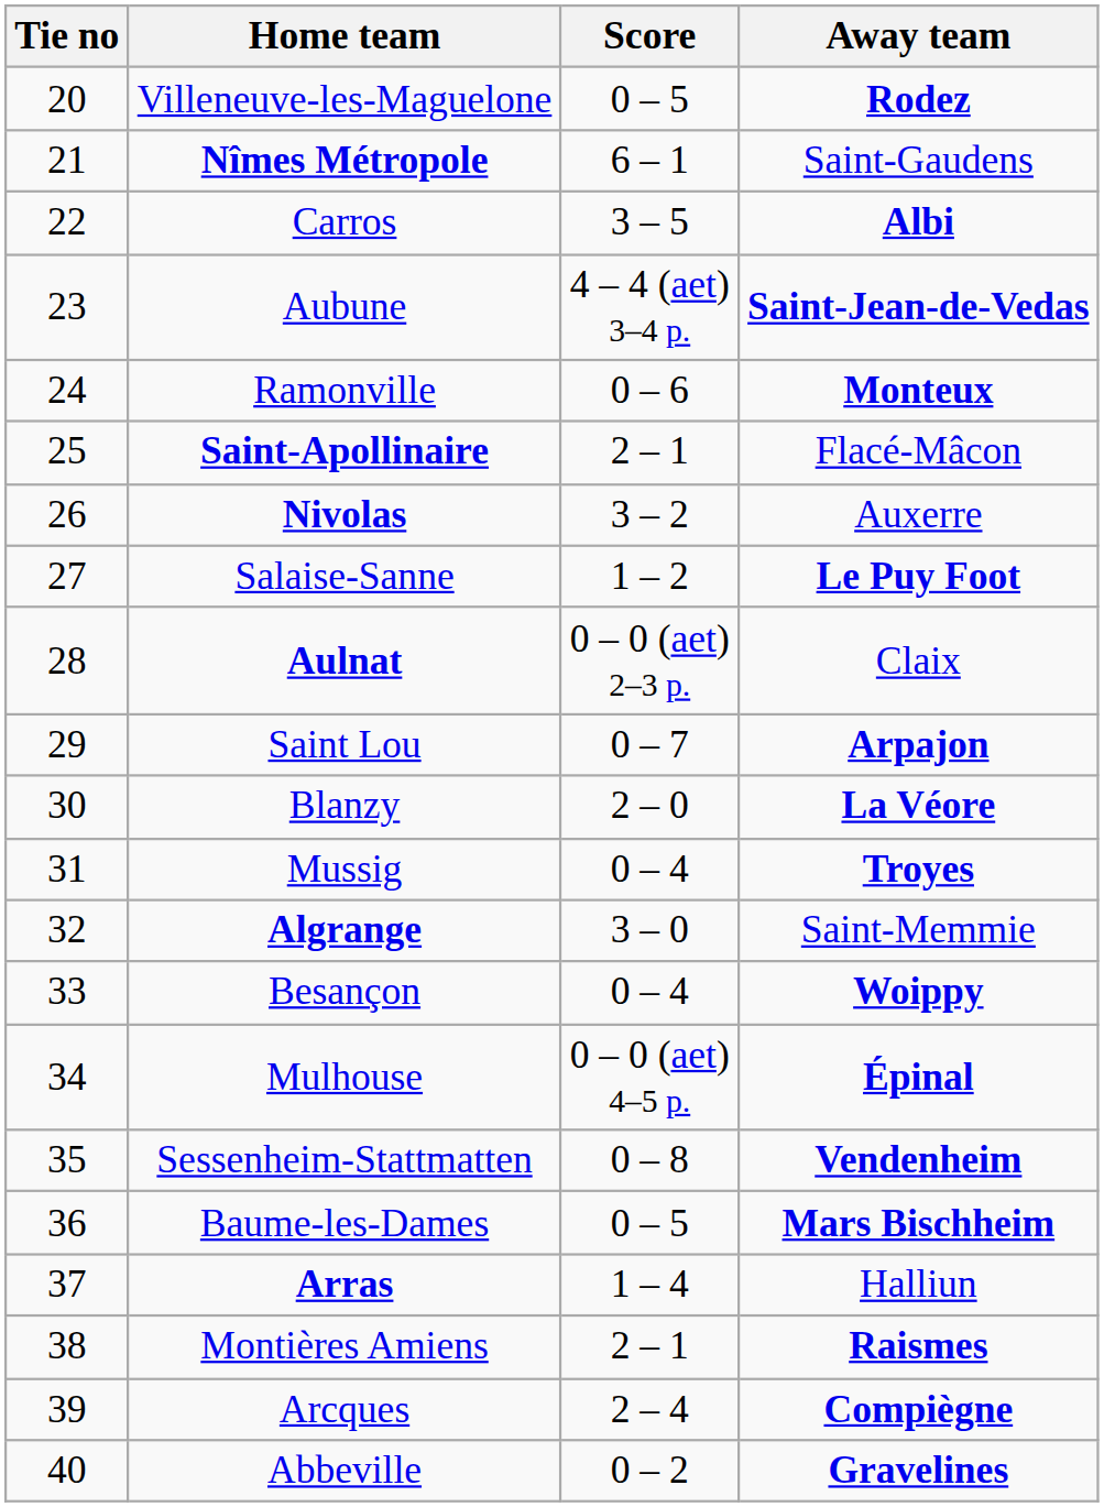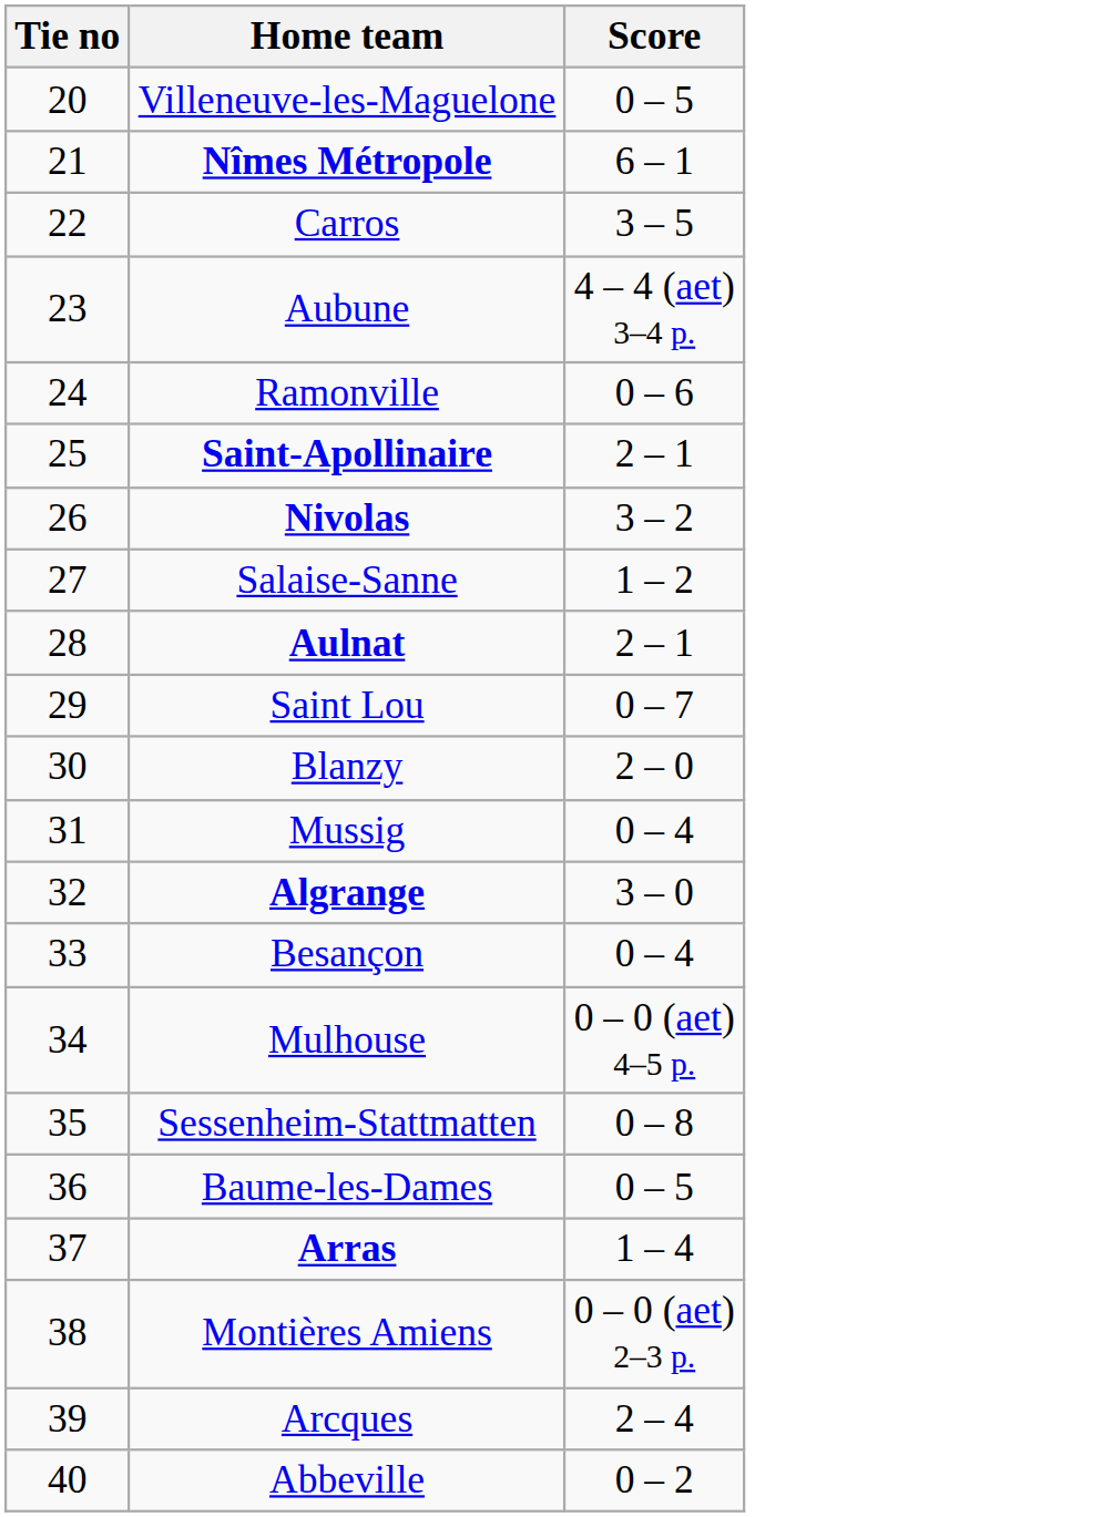 <table class="wikitable" style="text-align:center">
 <tr>
 <th>Tie no</th>
 <th>Home team</th>
 <th>Score</th>
-<th>Away team</th>
 </tr>
 <tr>
 <td>20</td>
 <td><a href='#'>Villeneuve-les-Maguelone</a></td>
 <td>0 – 5</td>
-<td><strong><a href='#'>Rodez</a></strong></td>
 </tr>
 <tr>
 <td>21</td>
 <td><strong><a href='#'>Nîmes Métropole</a></strong></td>
 <td>6 – 1</td>
-<td><a href='#'>Saint-Gaudens</a></td>
 </tr>
 <tr>
 <td>22</td>
 <td><a href='#'>Carros</a></td>
 <td>3 – 5</td>
-<td><strong><a href='#'>Albi</a></strong></td>
 </tr>
 <tr>
 <td>23</td>
 <td><a href='#'>Aubune</a></td>
 <td>4 – 4 (<a href='#'>aet</a>)<br><small>3–4 <a href='#'>p.</a></small></td>
-<td><strong><a href='#'>Saint-Jean-de-Vedas</a></strong></td>
 </tr>
 <tr>
 <td>24</td>
 <td><a href='#'>Ramonville</a></td>
 <td>0 – 6</td>
-<td><strong><a href='#'>Monteux</a></strong></td>
 </tr>
 <tr>
 <td>25</td>
 <td><strong><a href='#'>Saint-Apollinaire</a></strong></td>
 <td>2 – 1</td>
-<td><a href='#'>Flacé-Mâcon</a></td>
 </tr>
 <tr>
 <td>26</td>
 <td><strong><a href='#'>Nivolas</a></strong></td>
 <td>3 – 2</td>
-<td><a href='#'>Auxerre</a></td>
 </tr>
 <tr>
 <td>27</td>
 <td><a href='#'>Salaise-Sanne</a></td>
 <td>1 – 2</td>
-<td><strong><a href='#'>Le Puy Foot</a></strong></td>
 </tr>
 <tr>
 <td>28</td>
 <td><strong><a href='#'>Aulnat</a></strong></td>
-<td>0 – 0 (<a href='#'>aet</a>)<br><small>2–3 <a href='#'>p.</a></small></td>
-<td><a href='#'>Claix</a></td>
+<td>2 – 1</td>
 </tr>
 <tr>
 <td>29</td>
 <td><a href='#'>Saint Lou</a></td>
 <td>0 – 7</td>
-<td><strong><a href='#'>Arpajon</a></strong></td>
 </tr>
 <tr>
 <td>30</td>
 <td><a href='#'>Blanzy</a></td>
 <td>2 – 0</td>
-<td><strong><a href='#'>La Véore</a></strong></td>
 </tr>
 <tr>
 <td>31</td>
 <td><a href='#'>Mussig</a></td>
 <td>0 – 4</td>
-<td><strong><a href='#'>Troyes</a></strong></td>
 </tr>
 <tr>
 <td>32</td>
 <td><strong><a href='#'>Algrange</a></strong></td>
 <td>3 – 0</td>
-<td><a href='#'>Saint-Memmie</a></td>
 </tr>
 <tr>
 <td>33</td>
 <td><a href='#'>Besançon</a></td>
 <td>0 – 4</td>
-<td><strong><a href='#'>Woippy</a></strong></td>
 </tr>
 <tr>
 <td>34</td>
 <td><a href='#'>Mulhouse</a></td>
 <td>0 – 0 (<a href='#'>aet</a>)<br><small>4–5 <a href='#'>p.</a></small></td>
-<td><strong><a href='#'>Épinal</a></strong></td>
 </tr>
 <tr>
 <td>35</td>
 <td><a href='#'>Sessenheim-Stattmatten</a></td>
 <td>0 – 8</td>
-<td><strong><a href='#'>Vendenheim</a></strong></td>
 </tr>
 <tr>
 <td>36</td>
 <td><a href='#'>Baume-les-Dames</a></td>
 <td>0 – 5</td>
-<td><strong><a href='#'>Mars Bischheim</a></strong></td>
 </tr>
 <tr>
 <td>37</td>
 <td><strong><a href='#'>Arras</a></strong></td>
 <td>1 – 4</td>
-<td><a href='#'>Halliun</a></td>
 </tr>
 <tr>
 <td>38</td>
 <td><a href='#'>Montières Amiens</a></td>
-<td>2 – 1</td>
-<td><strong><a href='#'>Raismes</a></strong></td>
+<td>0 – 0 (<a href='#'>aet</a>)<br><small>2–3 <a href='#'>p.</a></small></td>
 </tr>
 <tr>
 <td>39</td>
 <td><a href='#'>Arcques</a></td>
 <td>2 – 4</td>
-<td><strong><a href='#'>Compiègne</a></strong></td>
 </tr>
 <tr>
 <td>40</td>
 <td><a href='#'>Abbeville</a></td>
 <td>0 – 2</td>
-<td><strong><a href='#'>Gravelines</a></strong></td>
 </tr>
 </table>
